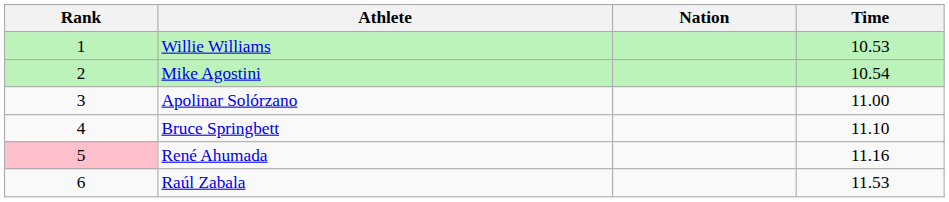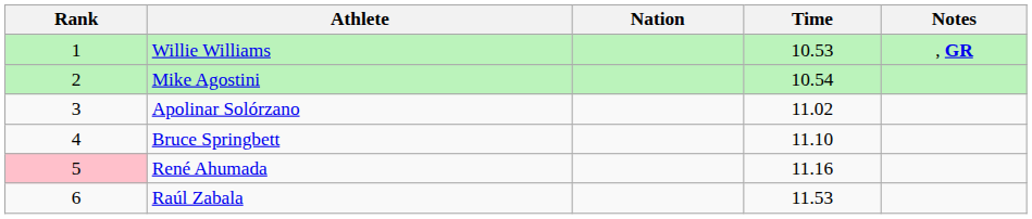 <table class="wikitable sortable" style="text-align:center;width: 55%;">
 <tr>
 <th scope="col">Rank</th>
 <th scope="col">Athlete</th>
 <th scope="col">Nation</th>
 <th scope="col">Time</th>
+<th scope="col">Notes</th>
 </tr>
 <tr bgcolor="#bbf3bb">
 <td>1</td>
 <td align=left><a href='#'>Willie Williams</a></td>
 <td align=left></td>
 <td>10.53</td>
+<td>, <strong><a href='#'>GR</a></strong></td>
 </tr>
 <tr bgcolor="#bbf3bb">
 <td>2</td>
 <td align=left><a href='#'>Mike Agostini</a></td>
 <td align=left></td>
 <td>10.54</td>
+<td></td>
 </tr>
 <tr>
 <td>3</td>
 <td align=left><a href='#'>Apolinar Solórzano</a></td>
 <td align=left></td>
-<td>11.00</td>
+<td>11.02</td>
+<td></td>
 </tr>
 <tr>
 <td>4</td>
 <td align=left><a href='#'>Bruce Springbett</a></td>
 <td align=left></td>
 <td>11.10</td>
+<td></td>
 </tr>
 <tr>
 <td style="background: pink;">5</td>
 <td align=left><a href='#'>René Ahumada</a></td>
 <td align=left></td>
 <td>11.16</td>
+<td></td>
 </tr>
 <tr>
 <td>6</td>
 <td align=left><a href='#'>Raúl Zabala</a></td>
 <td align=left></td>
 <td>11.53</td>
+<td></td>
 </tr>
 </table>
